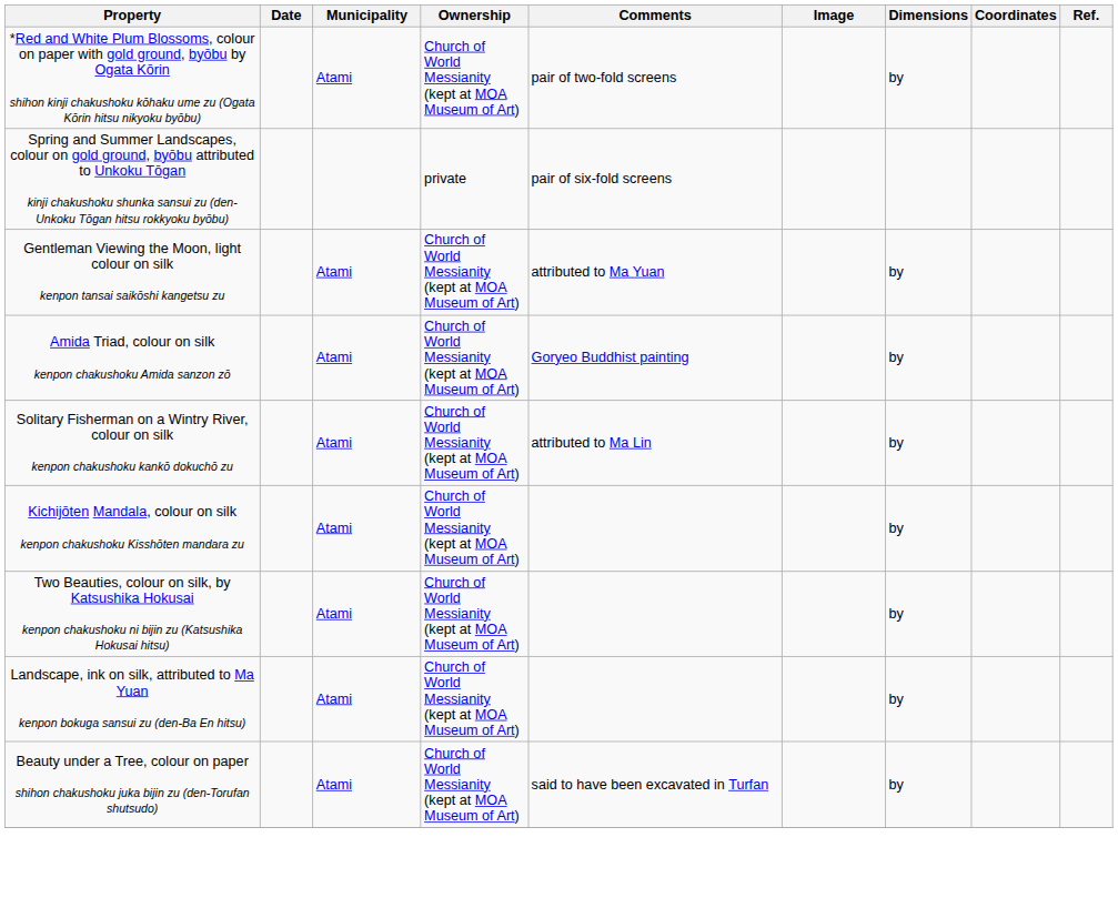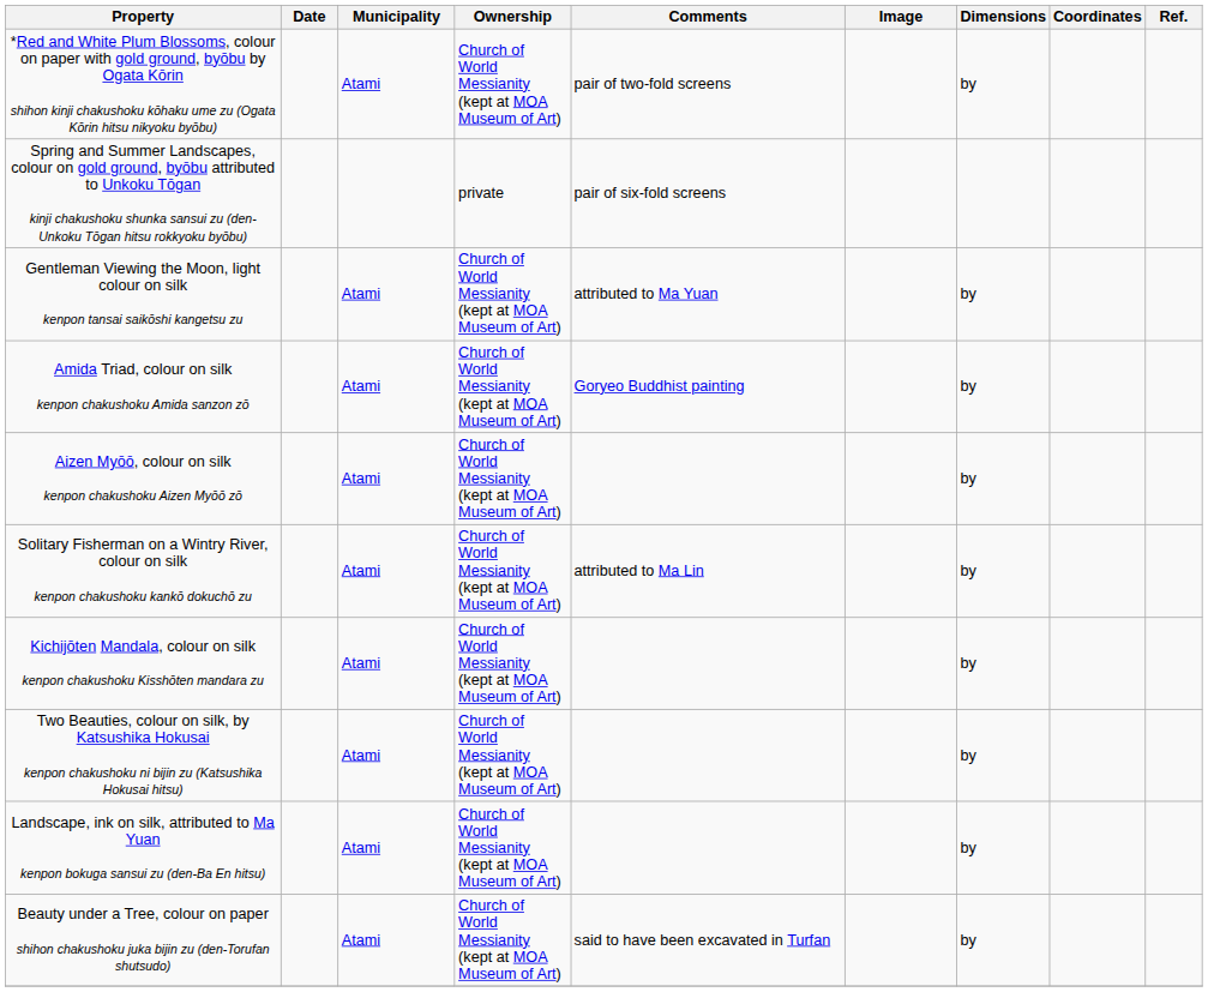 <table class="wikitable sortable"  style="width:100%;">
 <tr>
 <th width="25%" align="left">Property</th>
 <th width="5%" align="left" data-sort-type="number">Date</th>
 <th width="10%" align="left">Municipality</th>
 <th width="10%" align="left">Ownership</th>
 <th width="25%" align="left" class="unsortable">Comments</th>
 <th width="10%" align="left" class="unsortable">Image</th>
 <th width="5%" align="left" class="unsortable">Dimensions</th>
 <th width="5%" align="left" class="unsortable">Coordinates</th>
 <th width="5%" align="left" class="unsortable">Ref.</th>
 </tr>
 <tr>
 <td align="center">*<a href='#'>Red and White Plum Blossoms</a>, colour on paper with <a href='#'>gold ground</a>, <a href='#'>byōbu</a> by <a href='#'>Ogata Kōrin</a><br><br><small><em>shihon kinji chakushoku kōhaku ume zu (Ogata Kōrin hitsu nikyoku byōbu)</em></small></td>
 <td></td>
 <td><a href='#'>Atami</a></td>
 <td><a href='#'>Church of World Messianity</a><br>(kept at <a href='#'>MOA Museum of Art</a>)</td>
 <td>pair of two-fold screens</td>
 <td></td>
 <td> by </td>
 <td></td>
 <td></td>
 </tr>
 <tr>
 <td align="center">Spring and Summer Landscapes, colour on <a href='#'>gold ground</a>, <a href='#'>byōbu</a> attributed to <a href='#'>Unkoku Tōgan</a><br><br><small><em>kinji chakushoku shunka sansui zu (den-Unkoku Tōgan hitsu rokkyoku byōbu)</em></small></td>
 <td></td>
 <td></td>
 <td>private</td>
 <td>pair of six-fold screens</td>
 <td></td>
 <td></td>
 <td></td>
 <td></td>
 </tr>
 <tr>
 <td align="center">Gentleman Viewing the Moon, light colour on silk<br><br><small><em>kenpon tansai saikōshi kangetsu zu</em></small></td>
 <td></td>
 <td><a href='#'>Atami</a></td>
 <td><a href='#'>Church of World Messianity</a><br>(kept at <a href='#'>MOA Museum of Art</a>)</td>
 <td>attributed to <a href='#'>Ma Yuan</a></td>
 <td></td>
 <td> by </td>
 <td></td>
 <td></td>
 </tr>
 <tr>
 <td align="center"><a href='#'>Amida</a> Triad, colour on silk<br><br><small><em>kenpon chakushoku Amida sanzon zō</em></small></td>
 <td></td>
 <td><a href='#'>Atami</a></td>
 <td><a href='#'>Church of World Messianity</a><br>(kept at <a href='#'>MOA Museum of Art</a>)</td>
 <td><a href='#'>Goryeo Buddhist painting</a></td>
+<td></td>
+<td> by </td>
+<td></td>
+<td></td>
+</tr>
+<tr>
+<td align="center"><a href='#'>Aizen Myōō</a>, colour on silk<br><br><small><em>kenpon chakushoku Aizen Myōō zō</em></small></td>
+<td></td>
+<td><a href='#'>Atami</a></td>
+<td><a href='#'>Church of World Messianity</a><br>(kept at <a href='#'>MOA Museum of Art</a>)</td>
+<td></td>
 <td></td>
 <td> by </td>
 <td></td>
 <td></td>
 </tr>
 <tr>
 <td align="center">Solitary Fisherman on a Wintry River, colour on silk<br><br><small><em>kenpon chakushoku kankō dokuchō zu</em></small></td>
 <td></td>
 <td><a href='#'>Atami</a></td>
 <td><a href='#'>Church of World Messianity</a><br>(kept at <a href='#'>MOA Museum of Art</a>)</td>
 <td>attributed to <a href='#'>Ma Lin</a></td>
 <td></td>
 <td> by </td>
 <td></td>
 <td></td>
 </tr>
 <tr>
 <td align="center"><a href='#'>Kichijōten</a> <a href='#'>Mandala</a>, colour on silk<br><br><small><em>kenpon chakushoku Kisshōten mandara zu</em></small></td>
 <td></td>
 <td><a href='#'>Atami</a></td>
 <td><a href='#'>Church of World Messianity</a><br>(kept at <a href='#'>MOA Museum of Art</a>)</td>
 <td></td>
 <td></td>
 <td> by </td>
 <td></td>
 <td></td>
 </tr>
 <tr>
 <td align="center">Two Beauties, colour on silk, by <a href='#'>Katsushika Hokusai</a><br><br><small><em>kenpon chakushoku ni bijin zu (Katsushika Hokusai hitsu)</em></small></td>
 <td></td>
 <td><a href='#'>Atami</a></td>
 <td><a href='#'>Church of World Messianity</a><br>(kept at <a href='#'>MOA Museum of Art</a>)</td>
 <td></td>
 <td></td>
 <td> by </td>
 <td></td>
 <td></td>
 </tr>
 <tr>
 <td align="center">Landscape, ink on silk, attributed to <a href='#'>Ma Yuan</a><br><br><small><em>kenpon bokuga sansui zu (den-Ba En hitsu)</em></small></td>
 <td></td>
 <td><a href='#'>Atami</a></td>
 <td><a href='#'>Church of World Messianity</a><br>(kept at <a href='#'>MOA Museum of Art</a>)</td>
 <td></td>
 <td></td>
 <td> by </td>
 <td></td>
 <td></td>
 </tr>
 <tr>
 <td align="center">Beauty under a Tree, colour on paper<br><br><small><em>shihon chakushoku juka bijin zu (den-Torufan shutsudo)</em></small></td>
 <td></td>
 <td><a href='#'>Atami</a></td>
 <td><a href='#'>Church of World Messianity</a><br>(kept at <a href='#'>MOA Museum of Art</a>)</td>
 <td>said to have been excavated in <a href='#'>Turfan</a></td>
 <td></td>
 <td> by </td>
 <td></td>
 <td></td>
 </tr>
 <tr>
 </tr>
 </table>
